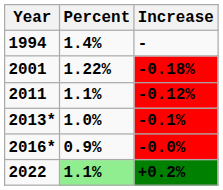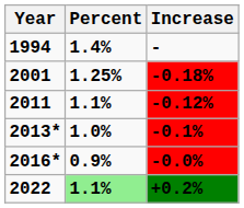 <table class="wikitable">
 <tr>
 <th><strong>Year</strong></th>
 <th><strong>Percent</strong></th>
 <th><strong>Increase</strong></th>
 </tr>
 <tr>
 <td><strong>1994</strong></td>
 <td><strong>1.4%</strong></td>
 <td><strong>-</strong></td>
 </tr>
 <tr>
 <td><strong>2001</strong></td>
-<td><strong>1.22%</strong></td>
+<td><strong>1.25%</strong></td>
 <td style="background: Red"><strong>-0.18%</strong></td>
 </tr>
 <tr>
 <td><strong>2011</strong></td>
 <td><strong>1.1%</strong></td>
 <td style="background: Red"><strong>-0.12%</strong></td>
 </tr>
 <tr>
 <td><strong>2013*</strong></td>
 <td><strong>1.0%</strong></td>
 <td style="background: Red"><strong>-0.1%</strong></td>
 </tr>
 <tr>
 <td><strong>2016*</strong></td>
 <td><strong>0.9%</strong></td>
 <td style="background: Red"><strong>-0.0%</strong></td>
 </tr>
 <tr>
 <td><strong>2022</strong></td>
 <td style="background: lightgreen;"><strong>1.1%</strong></td>
 <td style="background: green"><strong>+0.2%</strong></td>
 </tr>
 </table>
